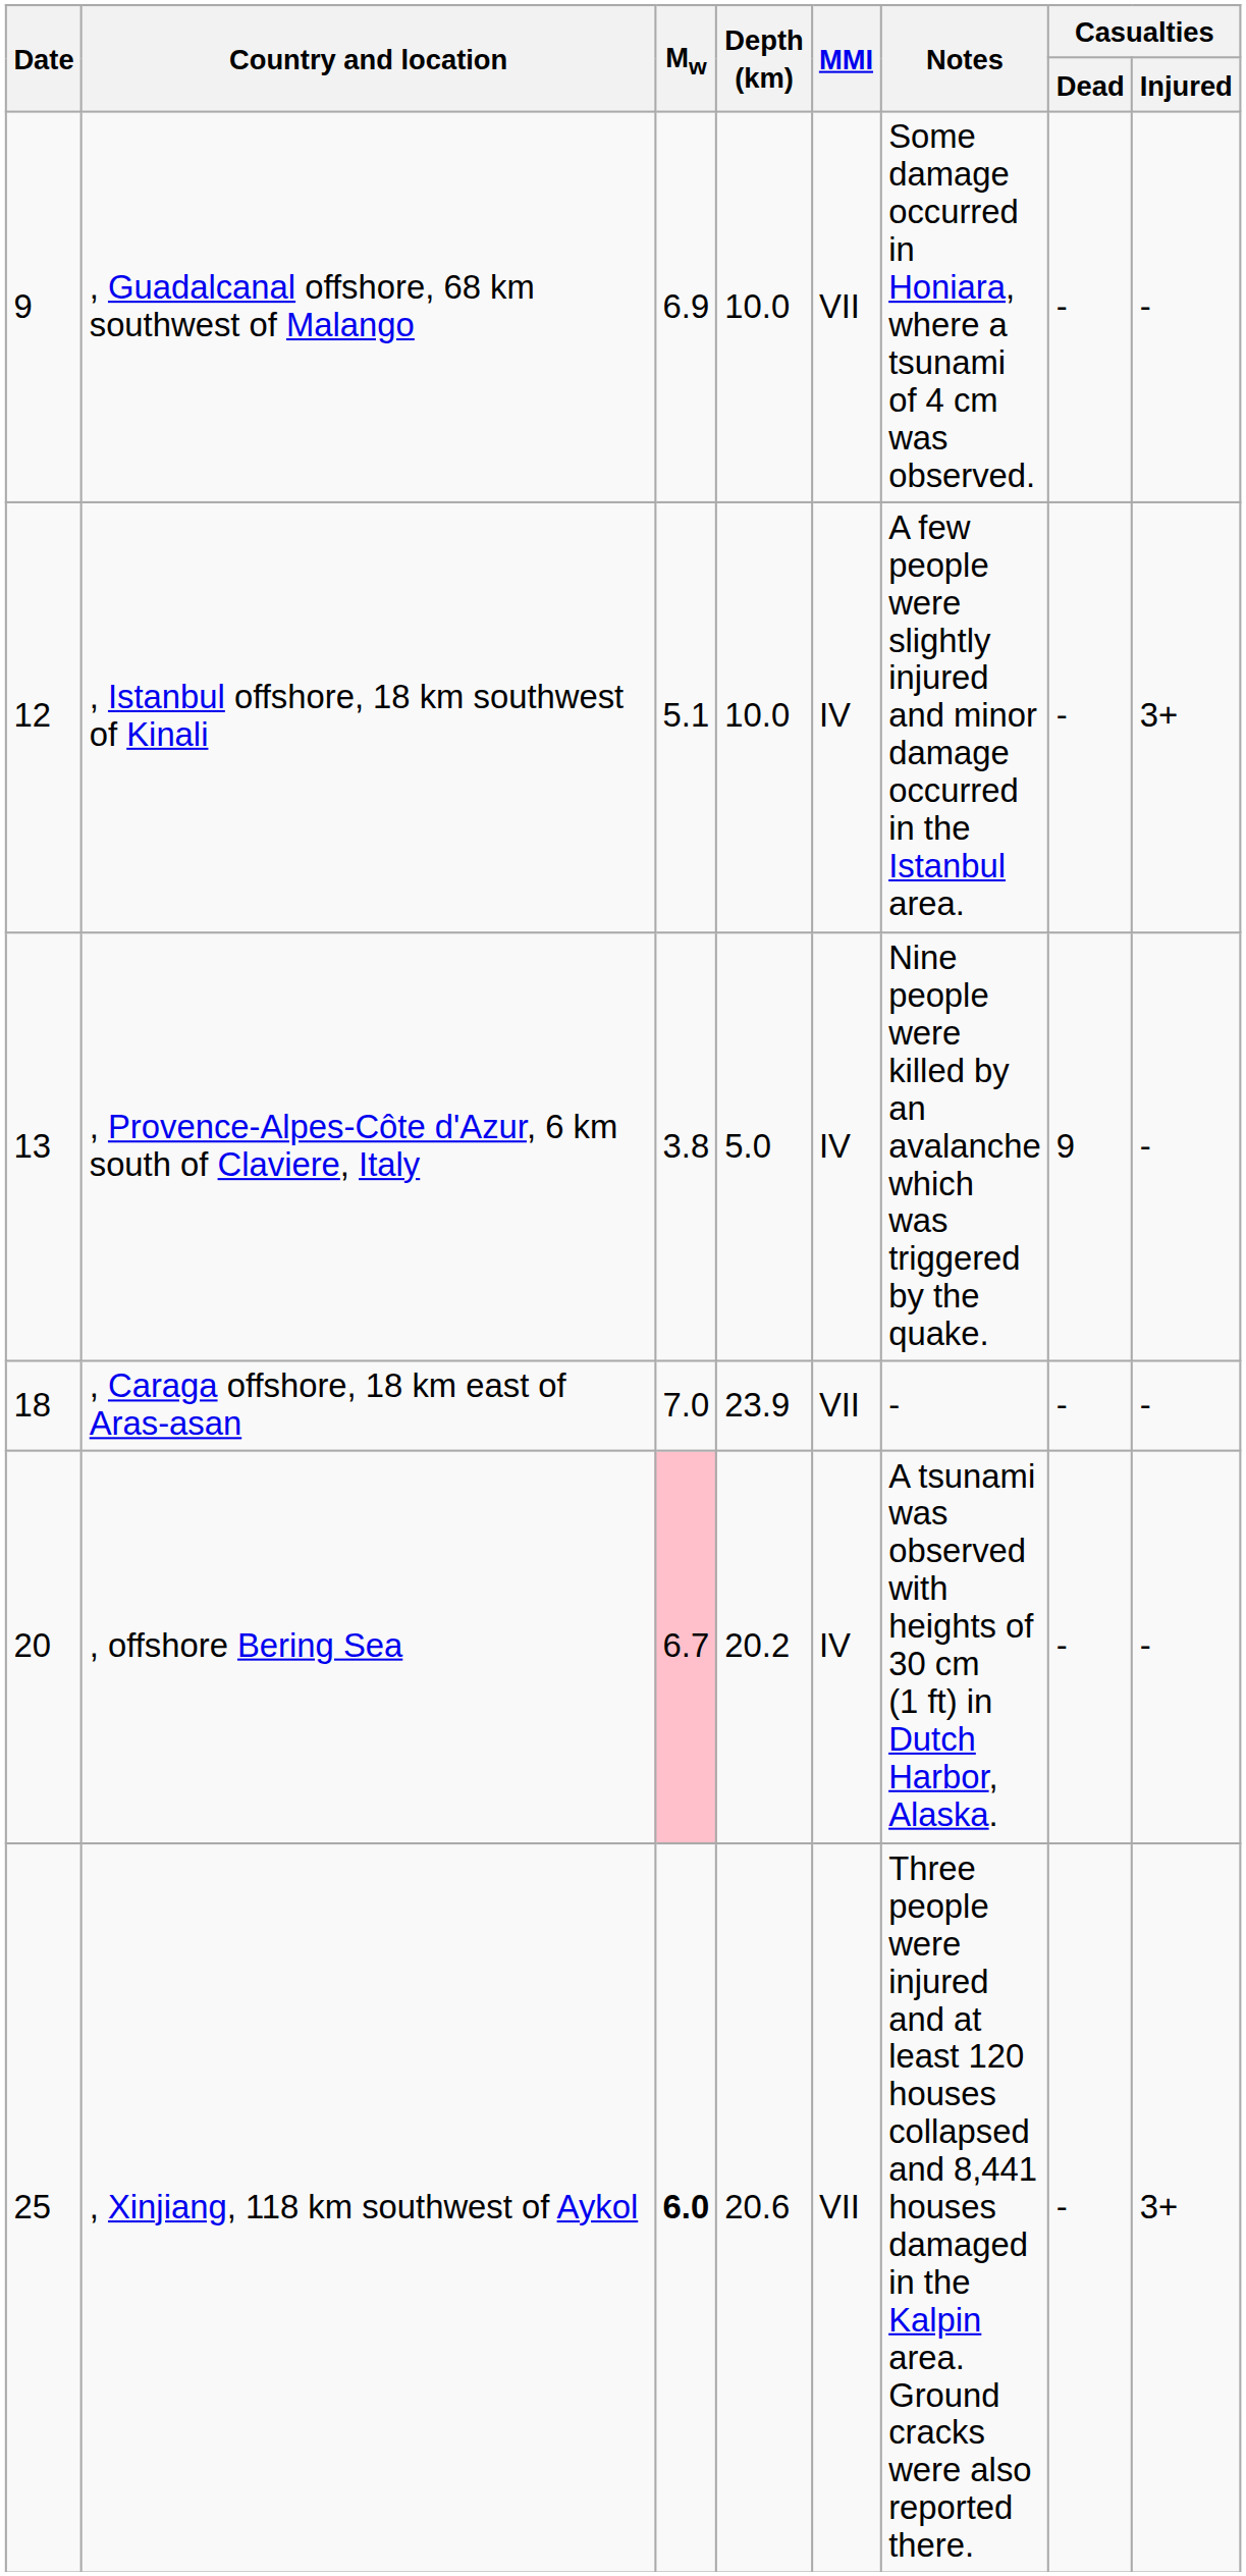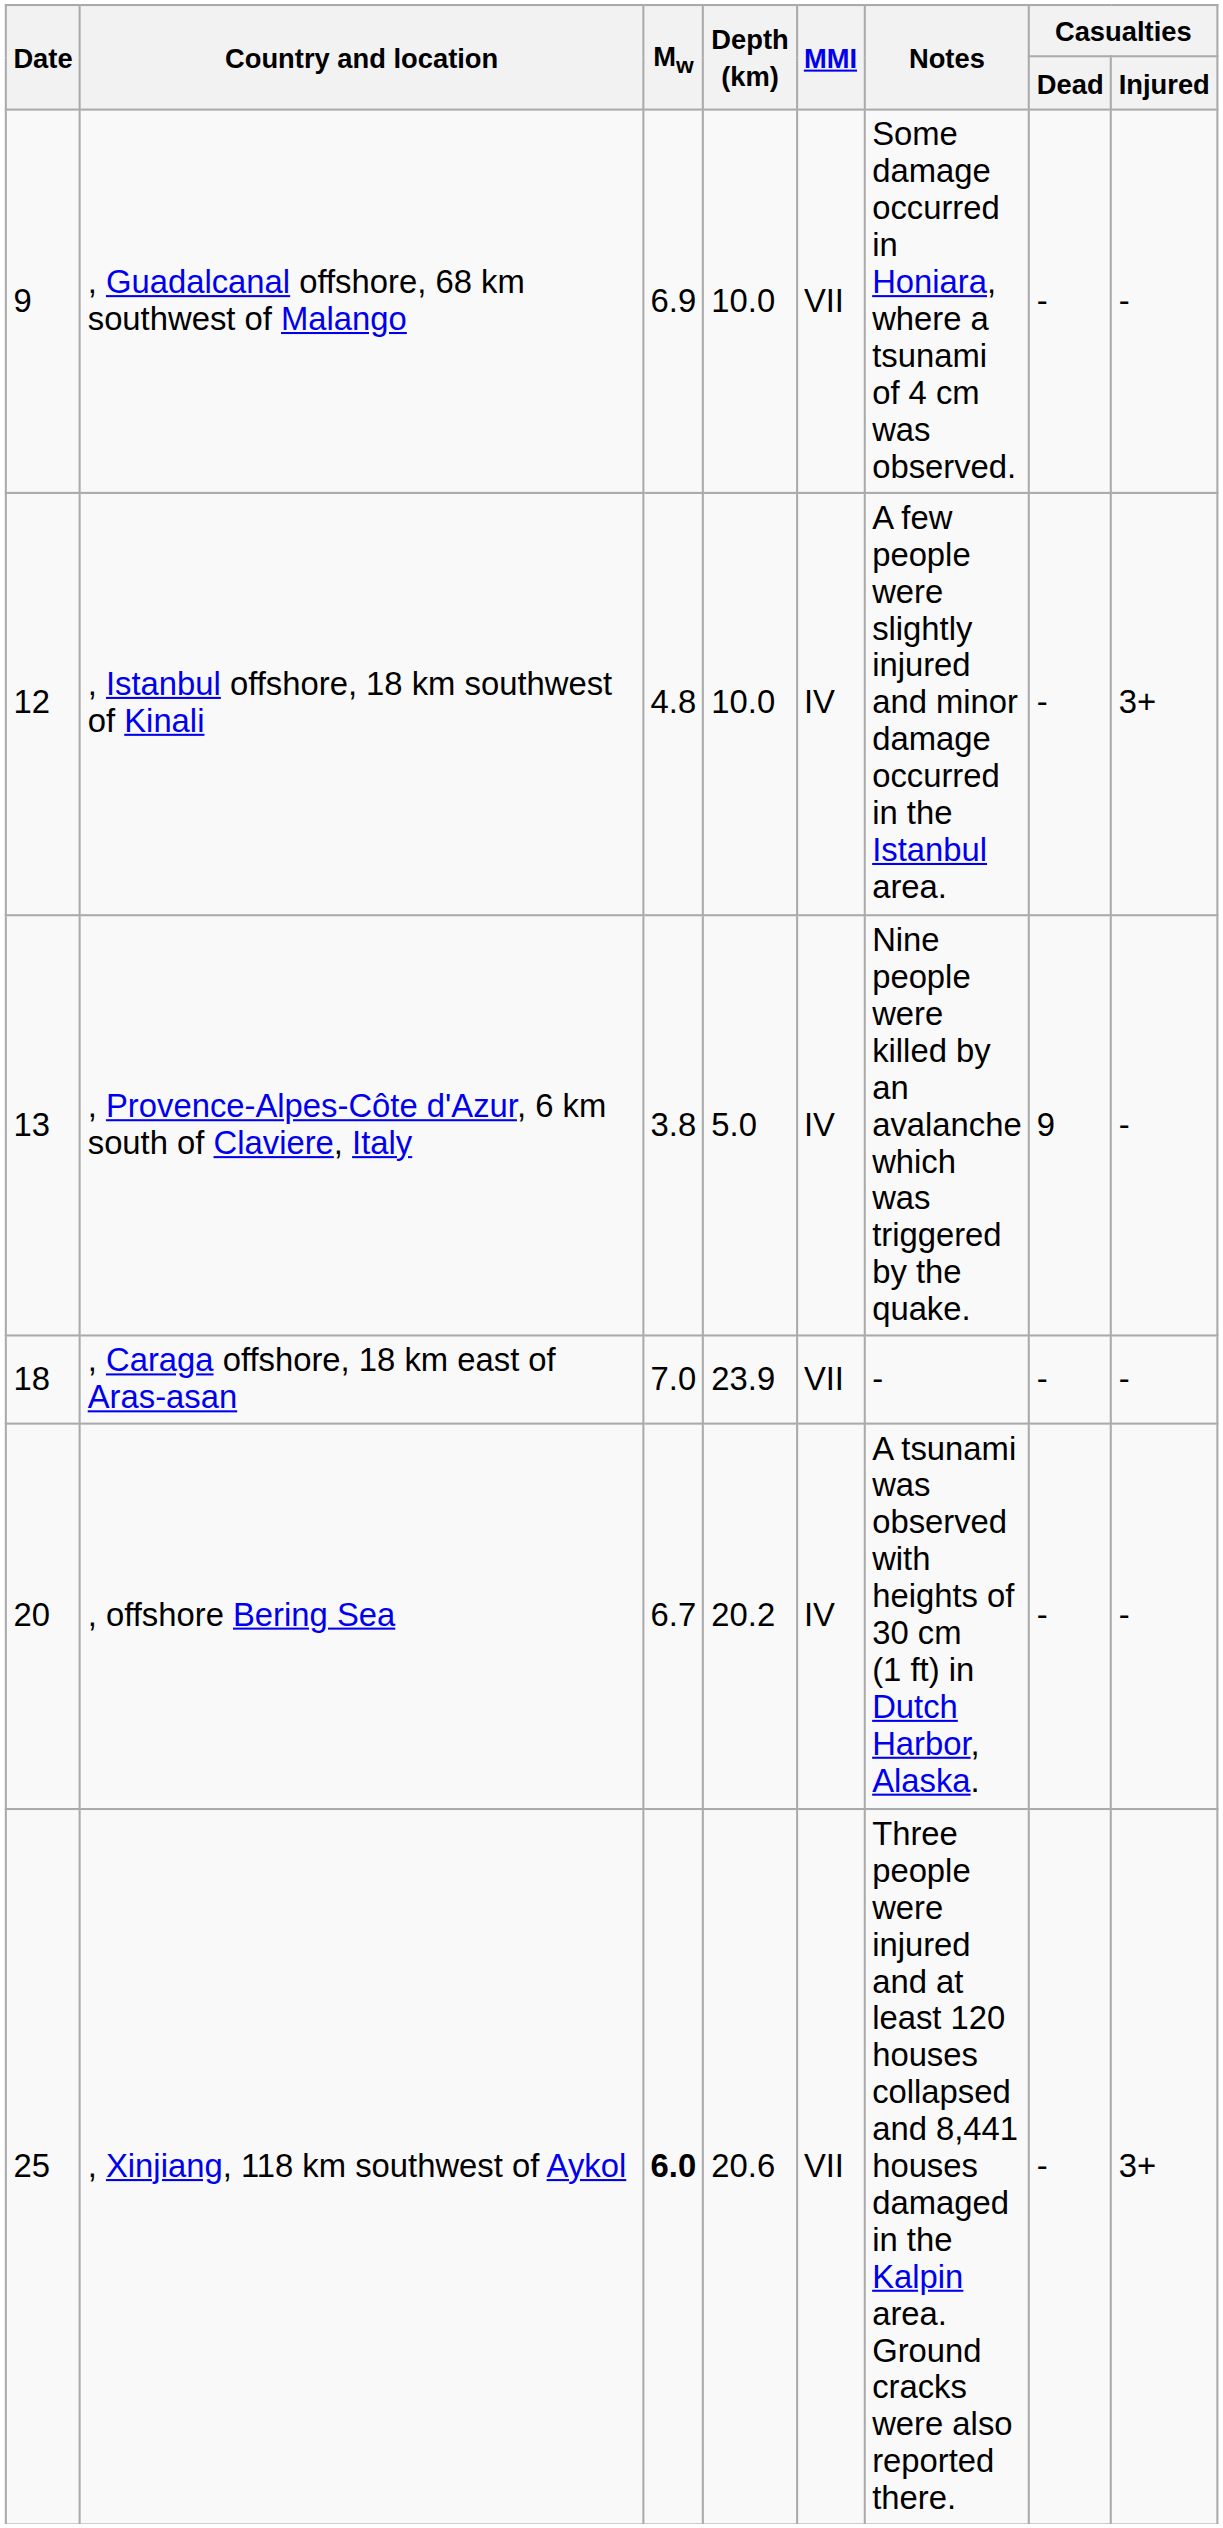 <table class="wikitable sortable" style="border:1px black; margin-left:1em;">
 <tr>
 <th rowspan="2"><small>Date</small></th>
 <th rowspan="2" style="width: 310px"><small>Country and location</small></th>
 <th rowspan="2"><small>M<sub>w</sub></small></th>
 <th rowspan="2"><small>Depth (km)</small></th>
 <th rowspan="2"><small><a href='#'>MMI</a></small></th>
 <th rowspan="2" class="unsortable"><small>Notes</small></th>
 <th colspan="2"><small>Casualties</small></th>
 </tr>
 <tr>
 <th><small>Dead</small></th>
 <th><small>Injured</small></th>
 </tr>
 <tr>
 <td>9</td>
 <td>, <a href='#'>Guadalcanal</a> offshore, 68 km southwest of <a href='#'>Malango</a></td>
 <td>6.9</td>
 <td>10.0</td>
 <td>VII</td>
 <td>Some damage occurred in <a href='#'>Honiara</a>, where a tsunami of 4 cm was observed.</td>
 <td>-</td>
 <td>-</td>
 </tr>
 <tr>
 <td>12</td>
 <td>, <a href='#'>Istanbul</a> offshore, 18 km southwest of <a href='#'>Kinali</a></td>
-<td>5.1</td>
+<td>4.8</td>
 <td>10.0</td>
 <td>IV</td>
 <td>A few people were slightly injured and minor damage occurred in the <a href='#'>Istanbul</a> area.</td>
 <td>-</td>
 <td>3+</td>
 </tr>
 <tr>
 <td>13</td>
 <td>, <a href='#'>Provence-Alpes-Côte d'Azur</a>, 6 km south of <a href='#'>Claviere</a>, <a href='#'>Italy</a></td>
 <td>3.8</td>
 <td>5.0</td>
 <td>IV</td>
 <td>Nine people were killed by an avalanche which was triggered by the quake.</td>
 <td>9</td>
 <td>-</td>
 </tr>
 <tr>
 <td>18</td>
 <td>, <a href='#'>Caraga</a> offshore, 18 km east of <a href='#'>Aras-asan</a></td>
 <td>7.0</td>
 <td>23.9</td>
 <td>VII</td>
 <td>-</td>
 <td>-</td>
 <td>-</td>
 </tr>
 <tr>
 <td>20</td>
 <td>, offshore <a href='#'>Bering Sea</a></td>
-<td style="background: pink;">6.7</td>
+<td>6.7</td>
 <td>20.2</td>
 <td>IV</td>
 <td>A tsunami was observed with heights of 30 cm (1 ft) in <a href='#'>Dutch Harbor</a>, <a href='#'>Alaska</a>.</td>
 <td>-</td>
 <td>-</td>
 </tr>
 <tr>
 <td>25</td>
 <td>, <a href='#'>Xinjiang</a>, 118 km southwest of <a href='#'>Aykol</a></td>
 <td><strong>6.0</strong></td>
 <td>20.6</td>
 <td>VII</td>
 <td>Three people were injured and at least 120 houses collapsed and 8,441 houses damaged in the <a href='#'>Kalpin</a> area. Ground cracks were also reported there.</td>
 <td>-</td>
 <td>3+</td>
 </tr>
 <tr>
 </tr>
 </table>
